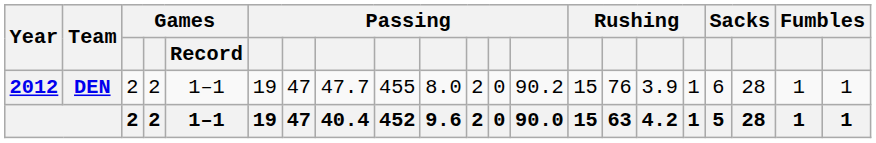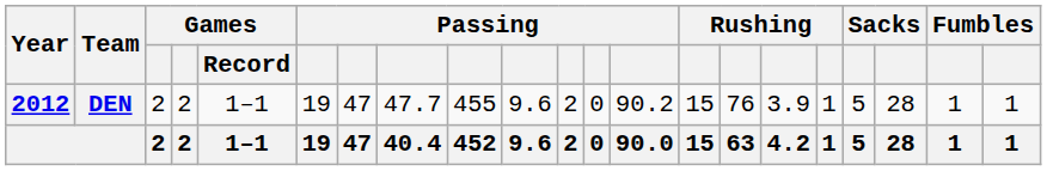 <table class=wikitable style="text-align:center;">
 <tr>
 <th rowspan="2">Year</th>
 <th rowspan="2">Team</th>
 <th colspan="3">Games</th>
 <th colspan="8">Passing</th>
 <th colspan="4">Rushing</th>
 <th colspan="2">Sacks</th>
 <th colspan="2">Fumbles</th>
 </tr>
 <tr>
 <th></th>
 <th></th>
 <th>Record</th>
 <th></th>
 <th></th>
 <th></th>
 <th></th>
 <th></th>
 <th></th>
 <th></th>
 <th></th>
 <th></th>
 <th></th>
 <th></th>
 <th></th>
 <th></th>
 <th></th>
 <th></th>
 <th></th>
 </tr>
 <tr>
 <th><a href='#'>2012</a></th>
 <th><a href='#'>DEN</a></th>
 <td>2</td>
 <td>2</td>
 <td>1–1</td>
 <td>19</td>
 <td>47</td>
 <td>47.7</td>
 <td>455</td>
-<td>8.0</td>
+<td>9.6</td>
 <td>2</td>
 <td>0</td>
 <td>90.2</td>
 <td>15</td>
 <td>76</td>
 <td>3.9</td>
 <td>1</td>
-<td>6</td>
+<td>5</td>
 <td>28</td>
 <td>1</td>
 <td>1</td>
 </tr>
 <tr>
 <th colspan="2"></th>
 <th>2</th>
 <th>2</th>
 <th>1–1</th>
 <th>19</th>
 <th>47</th>
 <th>40.4</th>
 <th>452</th>
 <th>9.6</th>
 <th>2</th>
 <th>0</th>
 <th>90.0</th>
 <th>15</th>
 <th>63</th>
 <th>4.2</th>
 <th>1</th>
 <th>5</th>
 <th>28</th>
 <th>1</th>
 <th>1</th>
 </tr>
 </table>
